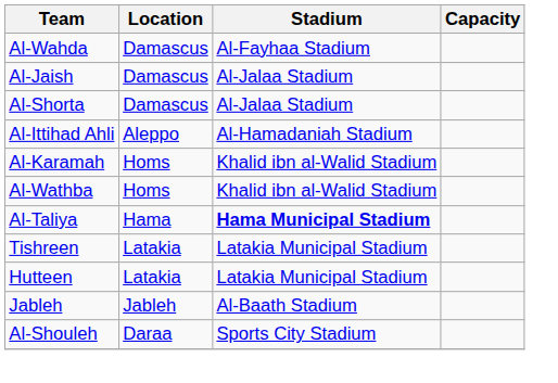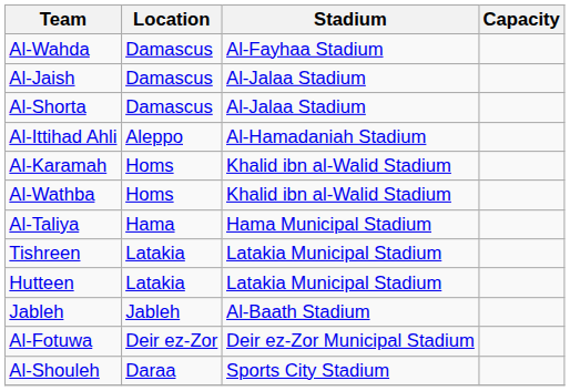 <table class="wikitable sortable" style="text-align: left;">
 <tr>
 <th>Team</th>
 <th>Location</th>
 <th>Stadium</th>
 <th>Capacity</th>
 </tr>
 <tr>
 <td><a href='#'>Al-Wahda</a></td>
 <td><a href='#'>Damascus</a></td>
 <td><a href='#'>Al-Fayhaa Stadium</a></td>
 <td align="center"></td>
 </tr>
 <tr>
 <td><a href='#'>Al-Jaish</a></td>
 <td><a href='#'>Damascus</a></td>
 <td><a href='#'>Al-Jalaa Stadium</a></td>
 <td align="center"></td>
 </tr>
 <tr>
 <td><a href='#'>Al-Shorta</a></td>
 <td><a href='#'>Damascus</a></td>
 <td><a href='#'>Al-Jalaa Stadium</a></td>
 <td align="center"></td>
 </tr>
 <tr>
 <td><a href='#'>Al-Ittihad Ahli</a></td>
 <td><a href='#'>Aleppo</a></td>
 <td><a href='#'>Al-Hamadaniah Stadium</a></td>
 <td align="center"></td>
 </tr>
 <tr>
 <td><a href='#'>Al-Karamah</a></td>
 <td><a href='#'>Homs</a></td>
 <td><a href='#'>Khalid ibn al-Walid Stadium</a></td>
 <td align="center"></td>
 </tr>
 <tr>
 <td><a href='#'>Al-Wathba</a></td>
 <td><a href='#'>Homs</a></td>
 <td><a href='#'>Khalid ibn al-Walid Stadium</a></td>
 <td align="center"></td>
 </tr>
 <tr>
 <td><a href='#'>Al-Taliya</a></td>
 <td><a href='#'>Hama</a></td>
-<td><strong><a href='#'>Hama Municipal Stadium</a></strong></td>
+<td><a href='#'>Hama Municipal Stadium</a></td>
 <td align="center"></td>
 </tr>
 <tr>
 <td><a href='#'>Tishreen</a></td>
 <td><a href='#'>Latakia</a></td>
 <td><a href='#'>Latakia Municipal Stadium</a></td>
 <td align="center"></td>
 </tr>
 <tr>
 <td><a href='#'>Hutteen</a></td>
 <td><a href='#'>Latakia</a></td>
 <td><a href='#'>Latakia Municipal Stadium</a></td>
 <td align="center"></td>
 </tr>
 <tr>
 <td><a href='#'>Jableh</a></td>
 <td><a href='#'>Jableh</a></td>
 <td><a href='#'>Al-Baath Stadium</a></td>
 <td align="center"></td>
 </tr>
 <tr>
+<td><a href='#'>Al-Fotuwa</a></td>
+<td><a href='#'>Deir ez-Zor</a></td>
+<td><a href='#'>Deir ez-Zor Municipal Stadium</a></td>
+<td align="center"></td>
+</tr>
+<tr>
 <td><a href='#'>Al-Shouleh</a></td>
 <td><a href='#'>Daraa</a></td>
 <td><a href='#'>Sports City Stadium</a></td>
 <td align="center"></td>
 </tr>
 <tr>
 </tr>
 </table>
